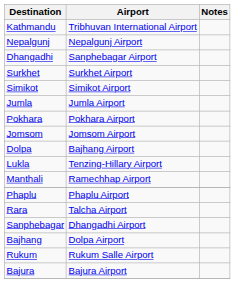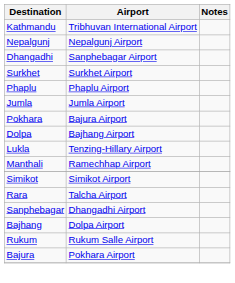 <table class="wikitable sortable">
 <tr>
 <th>Destination</th>
 <th>Airport</th>
 <th>Notes</th>
 </tr>
 <tr>
 <td><a href='#'>Kathmandu</a></td>
 <td><a href='#'>Tribhuvan International Airport</a></td>
 <td></td>
 </tr>
 <tr>
 <td><a href='#'>Nepalgunj</a></td>
 <td><a href='#'>Nepalgunj Airport</a></td>
 <td></td>
 </tr>
 <tr>
 <td><a href='#'>Dhangadhi</a></td>
 <td><a href='#'>Sanphebagar Airport</a></td>
 <td></td>
 </tr>
 <tr>
 <td><a href='#'>Surkhet</a></td>
 <td><a href='#'>Surkhet Airport</a></td>
 <td></td>
 </tr>
 <tr>
-<td><a href='#'>Simikot</a></td>
-<td><a href='#'>Simikot Airport</a></td>
+<td><a href='#'>Phaplu</a></td>
+<td><a href='#'>Phaplu Airport</a></td>
 <td></td>
 </tr>
 <tr>
 <td><a href='#'>Jumla</a></td>
 <td><a href='#'>Jumla Airport</a></td>
 <td></td>
 </tr>
 <tr>
 <td><a href='#'>Pokhara</a></td>
-<td><a href='#'>Pokhara Airport</a></td>
-<td></td>
-</tr>
-<tr>
-<td><a href='#'>Jomsom</a></td>
-<td><a href='#'>Jomsom Airport</a></td>
+<td><a href='#'>Bajura Airport</a></td>
 <td></td>
 </tr>
 <tr>
 <td><a href='#'>Dolpa</a></td>
 <td><a href='#'>Bajhang Airport</a></td>
 <td></td>
 </tr>
 <tr>
 <td><a href='#'>Lukla</a></td>
 <td><a href='#'>Tenzing-Hillary Airport</a></td>
 <td></td>
 </tr>
 <tr>
 <td><a href='#'>Manthali</a></td>
 <td><a href='#'>Ramechhap Airport</a></td>
 <td></td>
 </tr>
 <tr>
 </tr>
 <tr>
 </tr>
 <tr>
-<td><a href='#'>Phaplu</a></td>
-<td><a href='#'>Phaplu Airport</a></td>
+<td><a href='#'>Simikot</a></td>
+<td><a href='#'>Simikot Airport</a></td>
 <td></td>
 </tr>
 <tr>
 <td><a href='#'>Rara</a></td>
 <td><a href='#'>Talcha Airport</a></td>
 <td></td>
 </tr>
 <tr>
 <td><a href='#'>Sanphebagar</a></td>
 <td><a href='#'>Dhangadhi Airport</a></td>
 <td></td>
 </tr>
 <tr>
 <td><a href='#'>Bajhang</a></td>
 <td><a href='#'>Dolpa Airport</a></td>
 <td></td>
 </tr>
 <tr>
 <td><a href='#'>Rukum</a></td>
 <td><a href='#'>Rukum Salle Airport</a></td>
 <td></td>
 </tr>
 <tr>
 <td><a href='#'>Bajura</a></td>
-<td><a href='#'>Bajura Airport</a></td>
+<td><a href='#'>Pokhara Airport</a></td>
 <td></td>
 </tr>
 <tr>
 </tr>
 </table>
